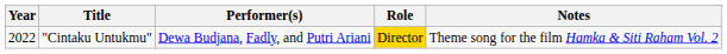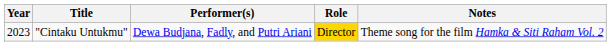 <table class="wikitable sortable">
 <tr>
 <th>Year</th>
 <th>Title</th>
 <th>Performer(s)</th>
 <th>Role</th>
 <th>Notes</th>
 </tr>
 <tr>
-<td>2022</td>
+<td>2023</td>
 <td>"Cintaku Untukmu"</td>
 <td><a href='#'>Dewa Budjana</a>, <a href='#'>Fadly</a>, and <a href='#'>Putri Ariani</a></td>
 <td style="background: gold;">Director</td>
 <td>Theme song for the film <em><a href='#'>Hamka & Siti Raham Vol. 2</a></em></td>
 </tr>
 </table>
